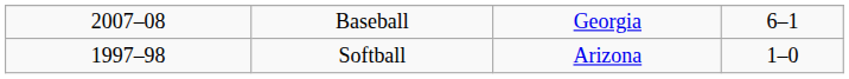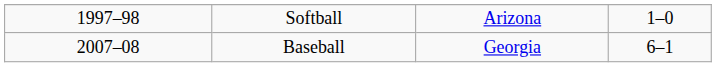 <table class="wikitable" width="50%">
 <tr align="center">
+</tr>
+<tr align="center" bgcolor="">
+<td>1997–98</td>
+<td>Softball</td>
+<td><a href='#'>Arizona</a></td>
+<td>1–0</td>
 </tr>
 <tr align="center" bgcolor="">
 <td>2007–08</td>
 <td>Baseball</td>
 <td><a href='#'>Georgia</a></td>
 <td>6–1</td>
 </tr>
-<tr align="center" bgcolor="">
-<td>1997–98</td>
-<td>Softball</td>
-<td><a href='#'>Arizona</a></td>
-<td>1–0</td>
-</tr>
 </table>
